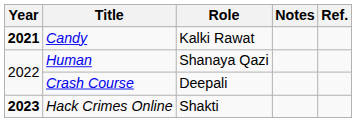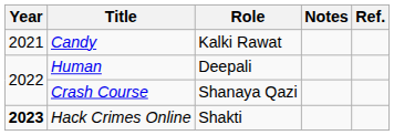 <table class="wikitable sortable">
 <tr>
 <th>Year</th>
 <th>Title</th>
 <th>Role</th>
 <th>Notes</th>
 <th class="unsortable">Ref.</th>
 </tr>
 <tr>
-<td><strong>2021</strong></td>
+<td>2021</td>
 <td><em><a href='#'>Candy</a></em></td>
 <td>Kalki Rawat</td>
 <td></td>
 <td></td>
 </tr>
 <tr>
 <td rowspan="2">2022</td>
 <td><em><a href='#'>Human</a></em></td>
-<td>Shanaya Qazi</td>
+<td>Deepali</td>
 <td></td>
 <td></td>
 </tr>
 <tr>
 <td><em><a href='#'>Crash Course</a></em></td>
-<td>Deepali</td>
+<td>Shanaya Qazi</td>
 <td></td>
 <td></td>
 </tr>
 <tr>
 <td><strong>2023</strong></td>
 <td><em>Hack Crimes Online</em></td>
 <td>Shakti</td>
 <td></td>
 <td></td>
 </tr>
 </table>
